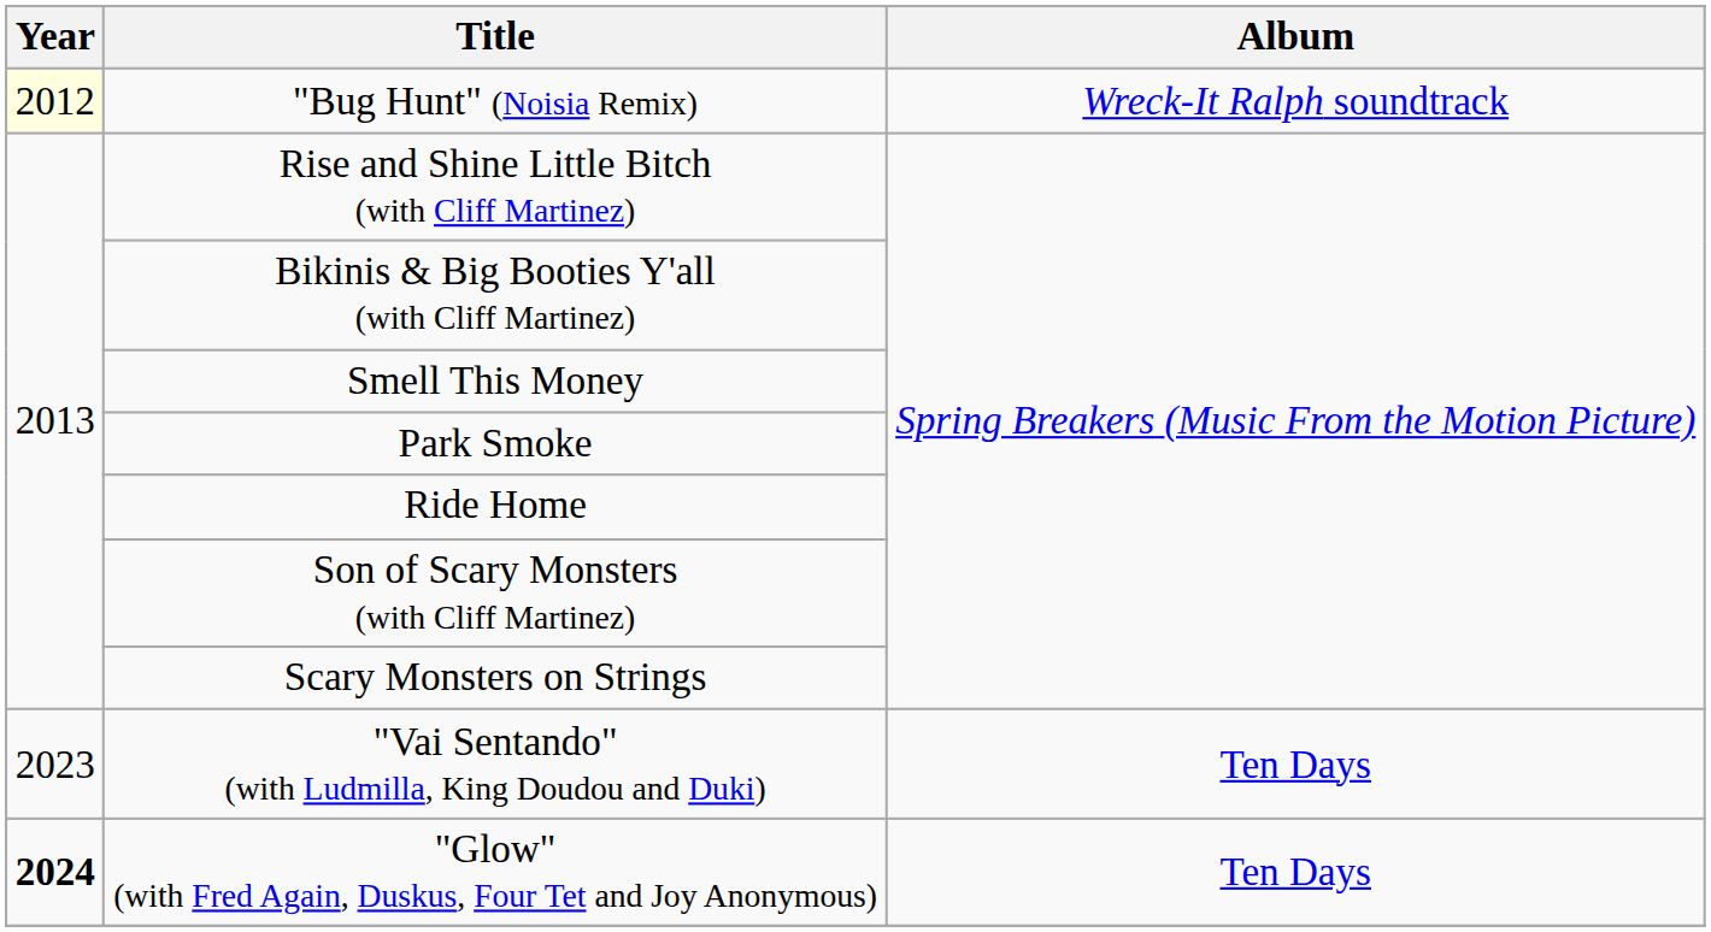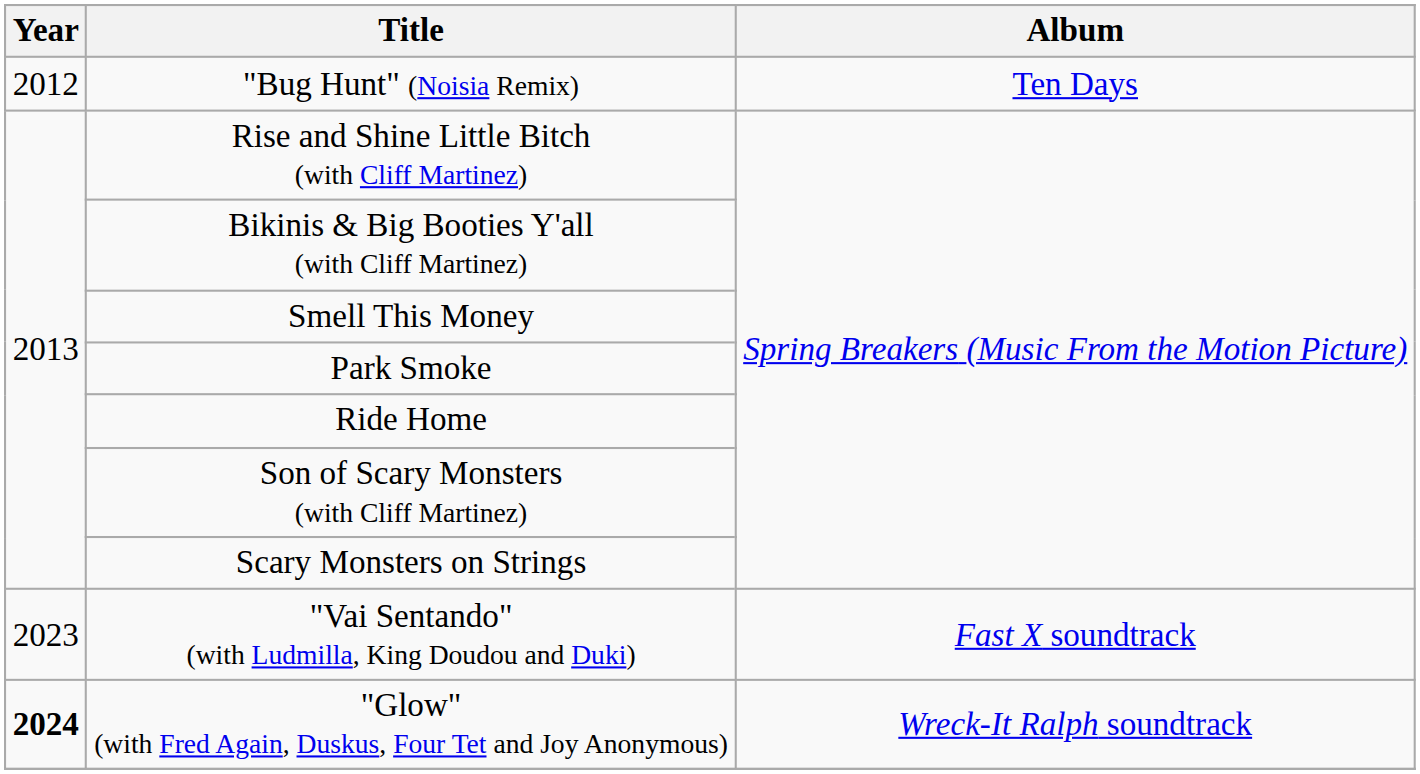 <table class="wikitable plainrowheaders" style="text-align:center;">
 <tr>
 <th scope="col">Year</th>
 <th scope="col">Title</th>
 <th scope="col">Album</th>
 </tr>
 <tr>
-<td style="background: lightyellow;">2012</td>
+<td>2012</td>
 <td>"Bug Hunt" <small>(<a href='#'>Noisia</a> Remix)</small></td>
-<td><a href='#'><em>Wreck-It Ralph</em> soundtrack</a></td>
+<td><a href='#'>Ten Days</a></td>
 </tr>
 <tr>
 <td rowspan="7">2013</td>
 <td>Rise and Shine Little Bitch<br><small>(with <a href='#'>Cliff Martinez</a>)</small></td>
 <td rowspan="7"><a href='#'><em>Spring Breakers</em> <em>(Music From the Motion Picture)</em></a></td>
 </tr>
 <tr>
 <td>Bikinis & Big Booties Y'all<br><small>(with Cliff Martinez)</small></td>
 </tr>
 <tr>
 <td>Smell This Money</td>
 </tr>
 <tr>
 <td>Park Smoke</td>
 </tr>
 <tr>
 <td>Ride Home</td>
 </tr>
 <tr>
 <td>Son of Scary Monsters<br><small>(with Cliff Martinez)</small></td>
 </tr>
 <tr>
 <td>Scary Monsters on Strings</td>
 </tr>
 <tr>
 <td>2023</td>
 <td>"Vai Sentando"<br><small>(with <a href='#'>Ludmilla</a>, King Doudou and <a href='#'>Duki</a>)</small></td>
-<td><a href='#'>Ten Days</a></td>
+<td><a href='#'><em>Fast X</em> soundtrack</a></td>
 </tr>
 <tr>
 <td><strong>2024</strong></td>
 <td>"Glow"<br><small>(with <a href='#'>Fred Again</a>, <a href='#'>Duskus</a>, <a href='#'>Four Tet</a> and Joy Anonymous)</small></td>
-<td><a href='#'>Ten Days</a></td>
+<td><a href='#'><em>Wreck-It Ralph</em> soundtrack</a></td>
 </tr>
 <tr>
 </tr>
 </table>
